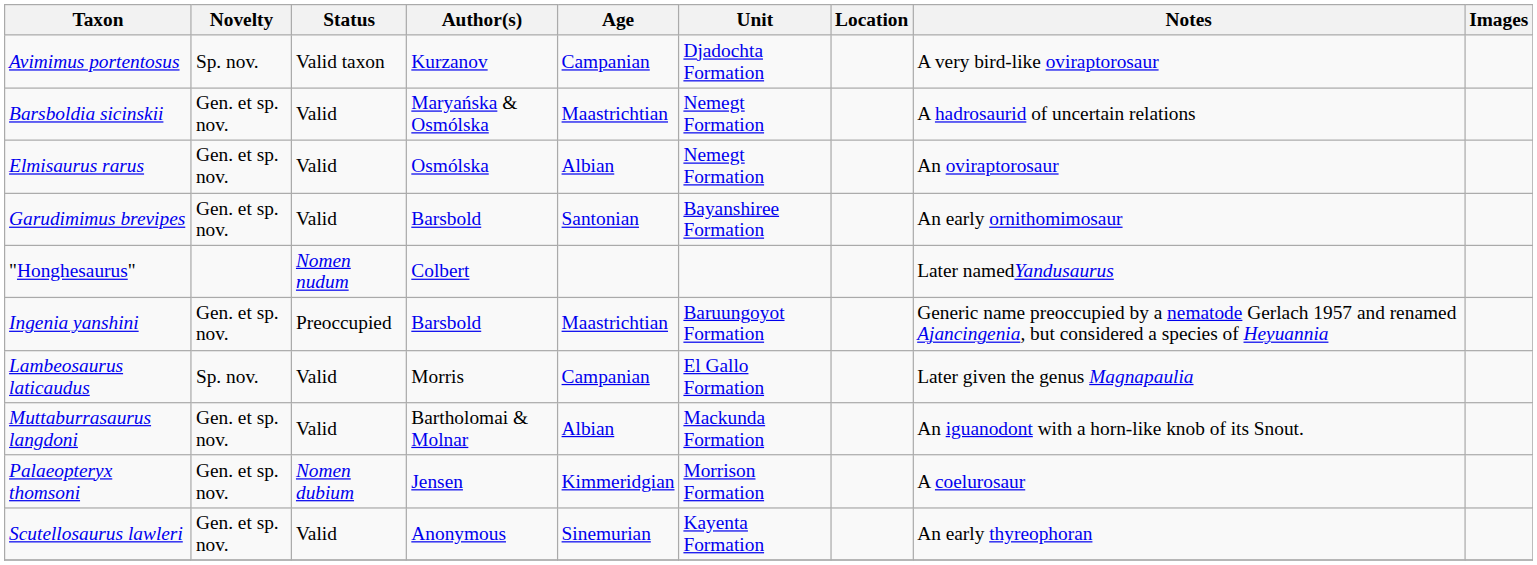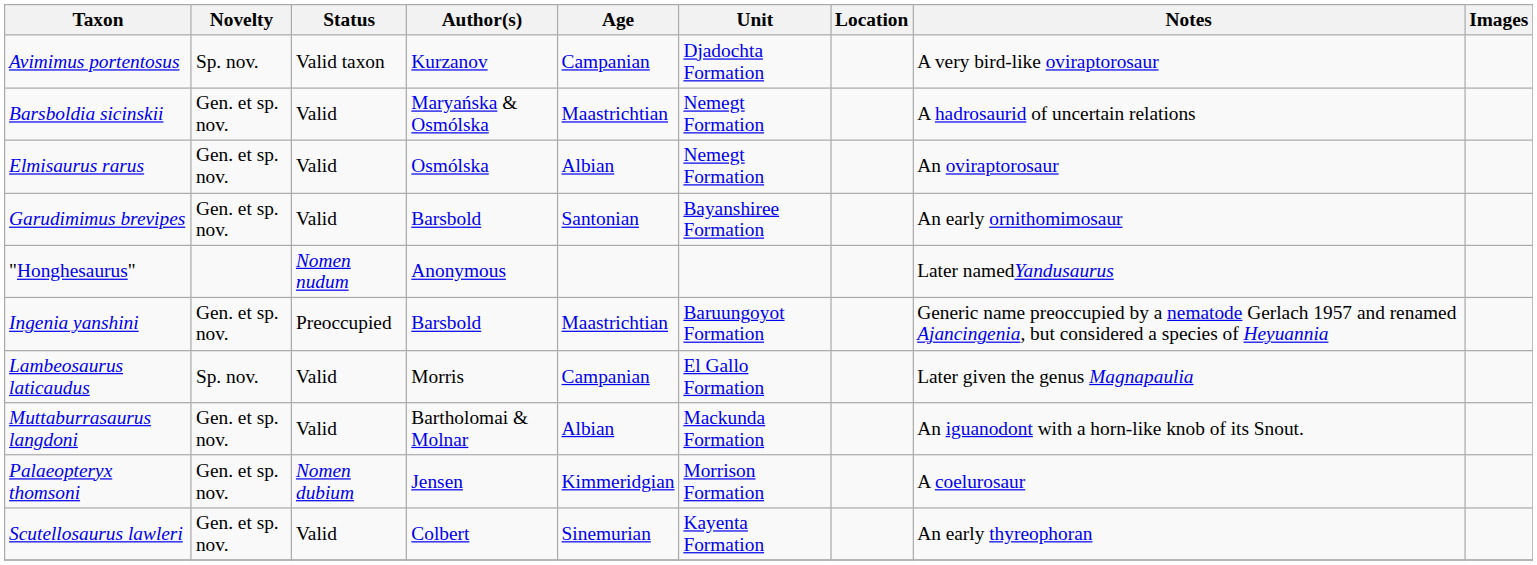 <table class="wikitable sortable" width="100%">
 <tr>
 <th>Taxon</th>
 <th>Novelty</th>
 <th>Status</th>
 <th>Author(s)</th>
 <th>Age</th>
 <th>Unit</th>
 <th>Location</th>
 <th>Notes</th>
 <th>Images</th>
 </tr>
 <tr>
 <td><em><a href='#'>Avimimus portentosus</a></em></td>
 <td>Sp. nov.</td>
 <td>Valid taxon</td>
 <td><a href='#'>Kurzanov</a></td>
 <td><a href='#'>Campanian</a></td>
 <td><a href='#'>Djadochta Formation</a></td>
 <td></td>
 <td>A very bird-like <a href='#'>oviraptorosaur</a></td>
 <td></td>
 </tr>
 <tr>
 <td><em><a href='#'>Barsboldia sicinskii</a></em></td>
 <td>Gen. et sp. nov.</td>
 <td>Valid</td>
 <td><a href='#'>Maryańska</a> & <a href='#'>Osmólska</a></td>
 <td><a href='#'>Maastrichtian</a></td>
 <td><a href='#'>Nemegt Formation</a></td>
 <td></td>
 <td>A <a href='#'>hadrosaurid</a> of uncertain relations</td>
 <td></td>
 </tr>
 <tr>
 <td><em><a href='#'>Elmisaurus rarus</a></em></td>
 <td>Gen. et sp. nov.</td>
 <td>Valid</td>
 <td><a href='#'>Osmólska</a></td>
 <td><a href='#'>Albian</a></td>
 <td><a href='#'>Nemegt Formation</a></td>
 <td></td>
 <td>An <a href='#'>oviraptorosaur</a></td>
 <td></td>
 </tr>
 <tr>
 <td><em><a href='#'>Garudimimus brevipes</a></em></td>
 <td>Gen. et sp. nov.</td>
 <td>Valid</td>
 <td><a href='#'>Barsbold</a></td>
 <td><a href='#'>Santonian</a></td>
 <td><a href='#'>Bayanshiree Formation</a></td>
 <td></td>
 <td>An early <a href='#'>ornithomimosaur</a></td>
 <td></td>
 </tr>
 <tr>
 <td>"<a href='#'>Honghesaurus</a>"</td>
 <td></td>
 <td><em><a href='#'>Nomen nudum</a></em></td>
-<td><a href='#'>Colbert</a></td>
+<td><a href='#'>Anonymous</a></td>
 <td></td>
 <td></td>
 <td></td>
 <td>Later named<em><a href='#'>Yandusaurus</a></em></td>
 <td></td>
 </tr>
 <tr>
 <td><em><a href='#'>Ingenia yanshini</a></em></td>
 <td>Gen. et sp. nov.</td>
 <td>Preoccupied</td>
 <td><a href='#'>Barsbold</a></td>
 <td><a href='#'>Maastrichtian</a></td>
 <td><a href='#'>Baruungoyot Formation</a></td>
 <td></td>
 <td>Generic name preoccupied by a <a href='#'>nematode</a> Gerlach 1957 and renamed <em><a href='#'>Ajancingenia</a></em>, but considered a species of <em><a href='#'>Heyuannia</a></em></td>
 <td></td>
 </tr>
 <tr>
 <td><em><a href='#'>Lambeosaurus laticaudus</a></em></td>
 <td>Sp. nov.</td>
 <td>Valid</td>
 <td>Morris</td>
 <td><a href='#'>Campanian</a></td>
 <td><a href='#'>El Gallo Formation</a></td>
 <td></td>
 <td>Later given the genus <em><a href='#'>Magnapaulia</a></em></td>
 <td></td>
 </tr>
 <tr>
 <td><em><a href='#'>Muttaburrasaurus langdoni</a></em></td>
 <td>Gen. et sp. nov.</td>
 <td>Valid</td>
 <td>Bartholomai & <a href='#'>Molnar</a></td>
 <td><a href='#'>Albian</a></td>
 <td><a href='#'>Mackunda Formation</a></td>
 <td></td>
 <td>An <a href='#'>iguanodont</a> with a horn-like knob of its Snout.</td>
 <td></td>
 </tr>
 <tr>
 <td><em><a href='#'>Palaeopteryx thomsoni</a></em></td>
 <td>Gen. et sp. nov.</td>
 <td><em><a href='#'>Nomen dubium</a></em></td>
 <td><a href='#'>Jensen</a></td>
 <td><a href='#'>Kimmeridgian</a></td>
 <td><a href='#'>Morrison Formation</a></td>
 <td></td>
 <td>A <a href='#'>coelurosaur</a></td>
 <td></td>
 </tr>
 <tr>
 <td><em><a href='#'>Scutellosaurus lawleri</a></em></td>
 <td>Gen. et sp. nov.</td>
 <td>Valid</td>
-<td><a href='#'>Anonymous</a></td>
+<td><a href='#'>Colbert</a></td>
 <td><a href='#'>Sinemurian</a></td>
 <td><a href='#'>Kayenta Formation</a></td>
 <td></td>
 <td>An early <a href='#'>thyreophoran</a></td>
 <td></td>
 </tr>
 <tr>
 </tr>
 </table>
